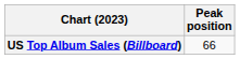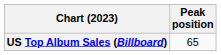 <table class="wikitable plainrowheaders" style="text-align:center">
 <tr>
 <th scope="col">Chart (2023)</th>
 <th scope="col">Peak<br>position</th>
 </tr>
 <tr>
 <th scope="row">US <a href='#'>Top Album Sales</a> (<em><a href='#'>Billboard</a></em>)</th>
-<td>66</td>
+<td>65</td>
 </tr>
 </table>
